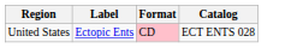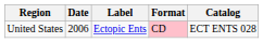 <table class="wikitable">
 <tr>
 <th>Region</th>
+<th>Date</th>
 <th>Label</th>
 <th>Format</th>
 <th>Catalog</th>
 </tr>
 <tr>
 <td>United States</td>
+<td>2006</td>
 <td><a href='#'>Ectopic Ents</a></td>
 <td style="background: pink;">CD</td>
 <td>ECT ENTS 028</td>
 </tr>
 </table>
